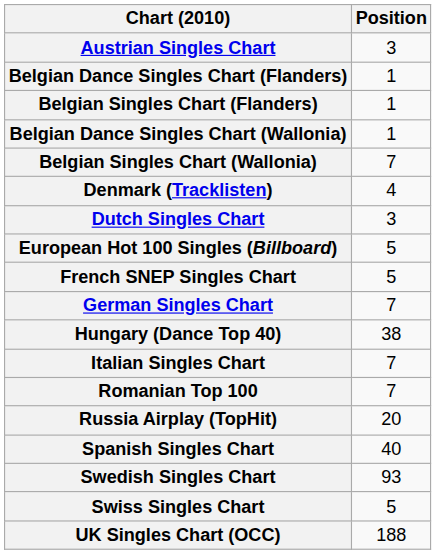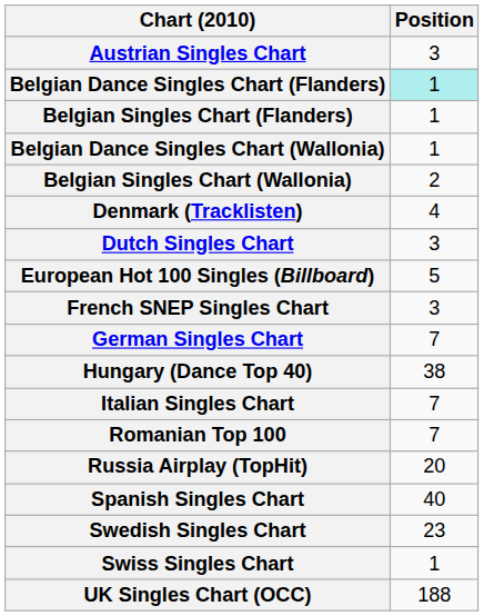 <table class="wikitable plainrowheaders sortable">
 <tr>
 <th scope="col">Chart (2010)</th>
 <th scope="col">Position</th>
 </tr>
 <tr>
 <th scope="row"><a href='#'>Austrian Singles Chart</a></th>
 <td style="text-align:center;">3</td>
 </tr>
 <tr>
 <th scope="row">Belgian Dance Singles Chart (Flanders)</th>
-<td style="text-align:center;">1</td>
+<td style="background: paleturquoise; text-align:center;">1</td>
 </tr>
 <tr>
 <th scope="row">Belgian Singles Chart (Flanders)</th>
 <td style="text-align:center;">1</td>
 </tr>
 <tr>
 <th scope="row">Belgian Dance Singles Chart (Wallonia)</th>
 <td style="text-align:center;">1</td>
 </tr>
 <tr>
 <th scope="row">Belgian Singles Chart (Wallonia)</th>
-<td style="text-align:center;">7</td>
+<td style="text-align:center;">2</td>
 </tr>
 <tr>
 <th scope="row">Denmark (<a href='#'>Tracklisten</a>)</th>
 <td style="text-align:center;">4</td>
 </tr>
 <tr>
 <th scope="row"><a href='#'>Dutch Singles Chart</a></th>
 <td style="text-align:center;">3</td>
 </tr>
 <tr>
 <th scope="row">European Hot 100 Singles (<em>Billboard</em>)</th>
 <td style="text-align:center;">5</td>
 </tr>
 <tr>
 <th scope="row">French SNEP Singles Chart</th>
-<td style="text-align:center;">5</td>
+<td style="text-align:center;">3</td>
 </tr>
 <tr>
 <th scope="row"><a href='#'>German Singles Chart</a></th>
 <td style="text-align:center;">7</td>
 </tr>
 <tr>
 <th scope="row">Hungary (Dance Top 40)</th>
 <td style="text-align:center;">38</td>
 </tr>
 <tr>
 <th scope="row">Italian Singles Chart</th>
 <td style="text-align:center;">7</td>
 </tr>
 <tr>
 <th scope="row">Romanian Top 100</th>
 <td style="text-align:center;">7</td>
 </tr>
 <tr>
 <th scope="row">Russia Airplay (TopHit)</th>
 <td style="text-align:center;">20</td>
 </tr>
 <tr>
 <th scope="row">Spanish Singles Chart</th>
 <td style="text-align:center;">40</td>
 </tr>
 <tr>
 <th scope="row">Swedish Singles Chart</th>
-<td style="text-align:center;">93</td>
+<td style="text-align:center;">23</td>
 </tr>
 <tr>
 <th scope="row">Swiss Singles Chart</th>
-<td style="text-align:center;">5</td>
+<td style="text-align:center;">1</td>
 </tr>
 <tr>
 <th scope="row">UK Singles Chart (OCC)</th>
 <td style="text-align:center;">188</td>
 </tr>
 </table>
